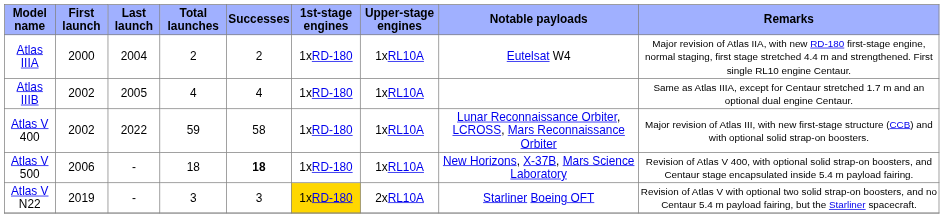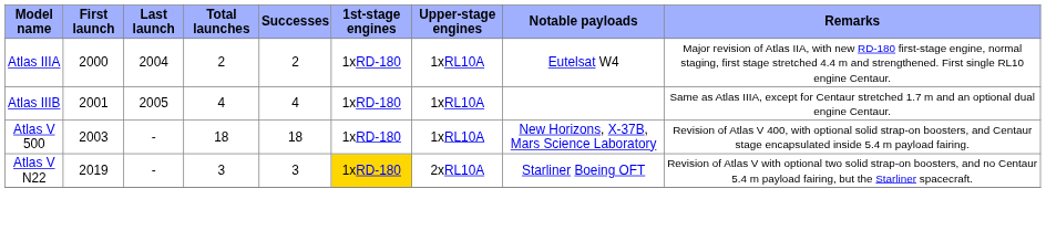 <table class="toccolours sortable" border="1" cellspacing="0" cellpadding="2"  style="margin:auto; text-align:center; border-collapse:collapse; margin-left:0; margin-right:auto;">
 <tr style="background:#a0b0ff;">
 <th>Model name</th>
 <th>First launch</th>
 <th>Last launch</th>
 <th>Total launches</th>
 <th>Successes</th>
 <th>1st-stage engines</th>
 <th>Upper-stage engines</th>
 <th>Notable payloads</th>
 <th>Remarks</th>
 </tr>
 <tr>
 <td><a href='#'>Atlas IIIA</a></td>
 <td>2000</td>
 <td>2004</td>
 <td>2</td>
 <td>2</td>
 <td>1x<a href='#'>RD-180</a></td>
 <td>1x<a href='#'>RL10A</a></td>
 <td><a href='#'>Eutelsat</a> W4</td>
 <td><small>Major revision of Atlas IIA, with new <a href='#'>RD-180</a> first-stage engine, normal staging, first stage stretched 4.4 m and strengthened.  First single RL10 engine Centaur.</small></td>
 </tr>
 <tr>
 <td><a href='#'>Atlas IIIB</a></td>
-<td>2002</td>
+<td>2001</td>
 <td>2005</td>
 <td>4</td>
 <td>4</td>
 <td>1x<a href='#'>RD-180</a></td>
 <td>1x<a href='#'>RL10A</a></td>
 <td></td>
 <td><small>Same as Atlas IIIA, except for Centaur stretched 1.7 m and an optional dual engine Centaur.</small></td>
 </tr>
 <tr>
-<td><a href='#'>Atlas V</a> 400</td>
-<td>2002</td>
-<td>2022</td>
-<td>59</td>
-<td>58</td>
-<td>1x<a href='#'>RD-180</a></td>
-<td>1x<a href='#'>RL10A</a></td>
-<td><a href='#'>Lunar Reconnaissance Orbiter</a>, <a href='#'>LCROSS</a>, <a href='#'>Mars Reconnaissance Orbiter</a></td>
-<td><small>Major revision of Atlas III, with new first-stage structure (<a href='#'>CCB</a>) and with optional solid strap-on boosters.</small></td>
-</tr>
-<tr>
 <td><a href='#'>Atlas V</a> 500</td>
-<td>2006</td>
+<td>2003</td>
 <td>-</td>
 <td>18</td>
-<td><strong>18</strong></td>
+<td>18</td>
 <td>1x<a href='#'>RD-180</a></td>
 <td>1x<a href='#'>RL10A</a></td>
 <td><a href='#'>New Horizons</a>, <a href='#'>X-37B</a>, <a href='#'>Mars Science Laboratory</a></td>
 <td><small>Revision of Atlas V 400, with optional solid strap-on boosters, and Centaur stage encapsulated inside 5.4 m payload fairing.</small></td>
 </tr>
 <tr>
 <td><a href='#'>Atlas V</a> N22</td>
 <td>2019</td>
 <td>-</td>
 <td>3</td>
 <td>3</td>
 <td style="background: gold;">1x<a href='#'>RD-180</a></td>
 <td>2x<a href='#'>RL10A</a></td>
 <td><a href='#'>Starliner</a> <a href='#'>Boeing OFT</a></td>
 <td><small>Revision of Atlas V with optional two solid strap-on boosters, and no Centaur 5.4 m payload fairing, but the <a href='#'>Starliner</a> spacecraft.</small></td>
 </tr>
 <tr>
 </tr>
 </table>
